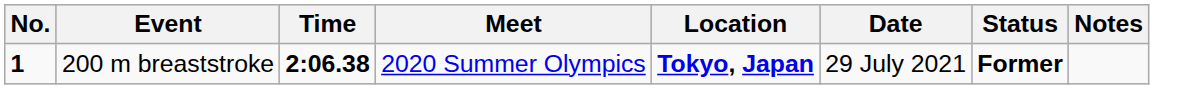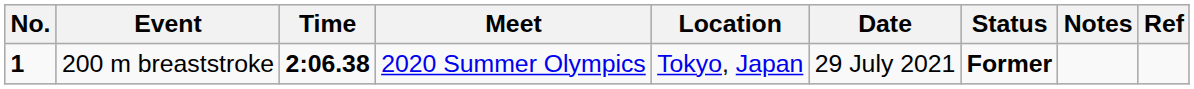 <table class="wikitable sortable">
 <tr>
 <th>No.</th>
 <th>Event</th>
 <th>Time</th>
 <th>Meet</th>
 <th>Location</th>
 <th>Date</th>
 <th>Status</th>
 <th>Notes</th>
+<th>Ref</th>
 </tr>
 <tr>
 <td><strong>1</strong></td>
 <td>200 m breaststroke</td>
 <td align="center"><strong>2:06.38</strong></td>
 <td><a href='#'>2020 Summer Olympics</a></td>
-<td><strong><a href='#'>Tokyo</a>, <a href='#'>Japan</a></strong></td>
+<td><a href='#'>Tokyo</a>, <a href='#'>Japan</a></td>
 <td align="center">29 July 2021</td>
 <td align="center"><strong>Former</strong></td>
 <td></td>
+<td></td>
 </tr>
 </table>
